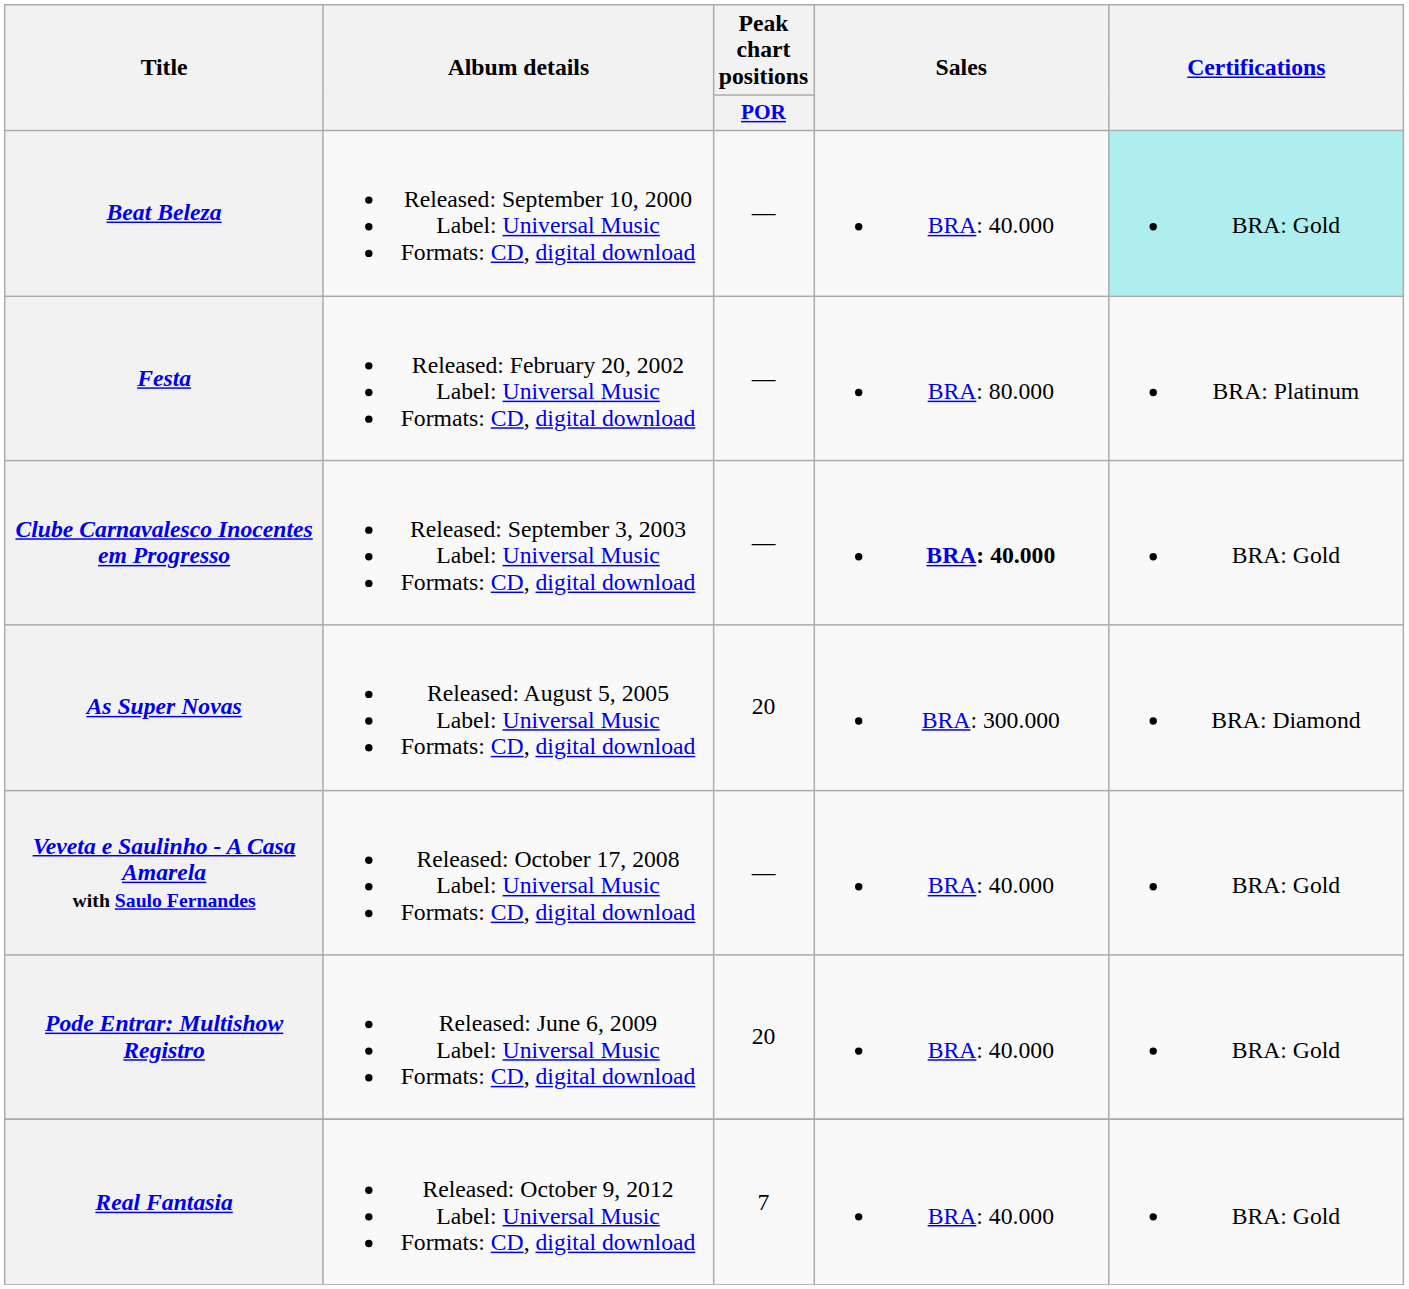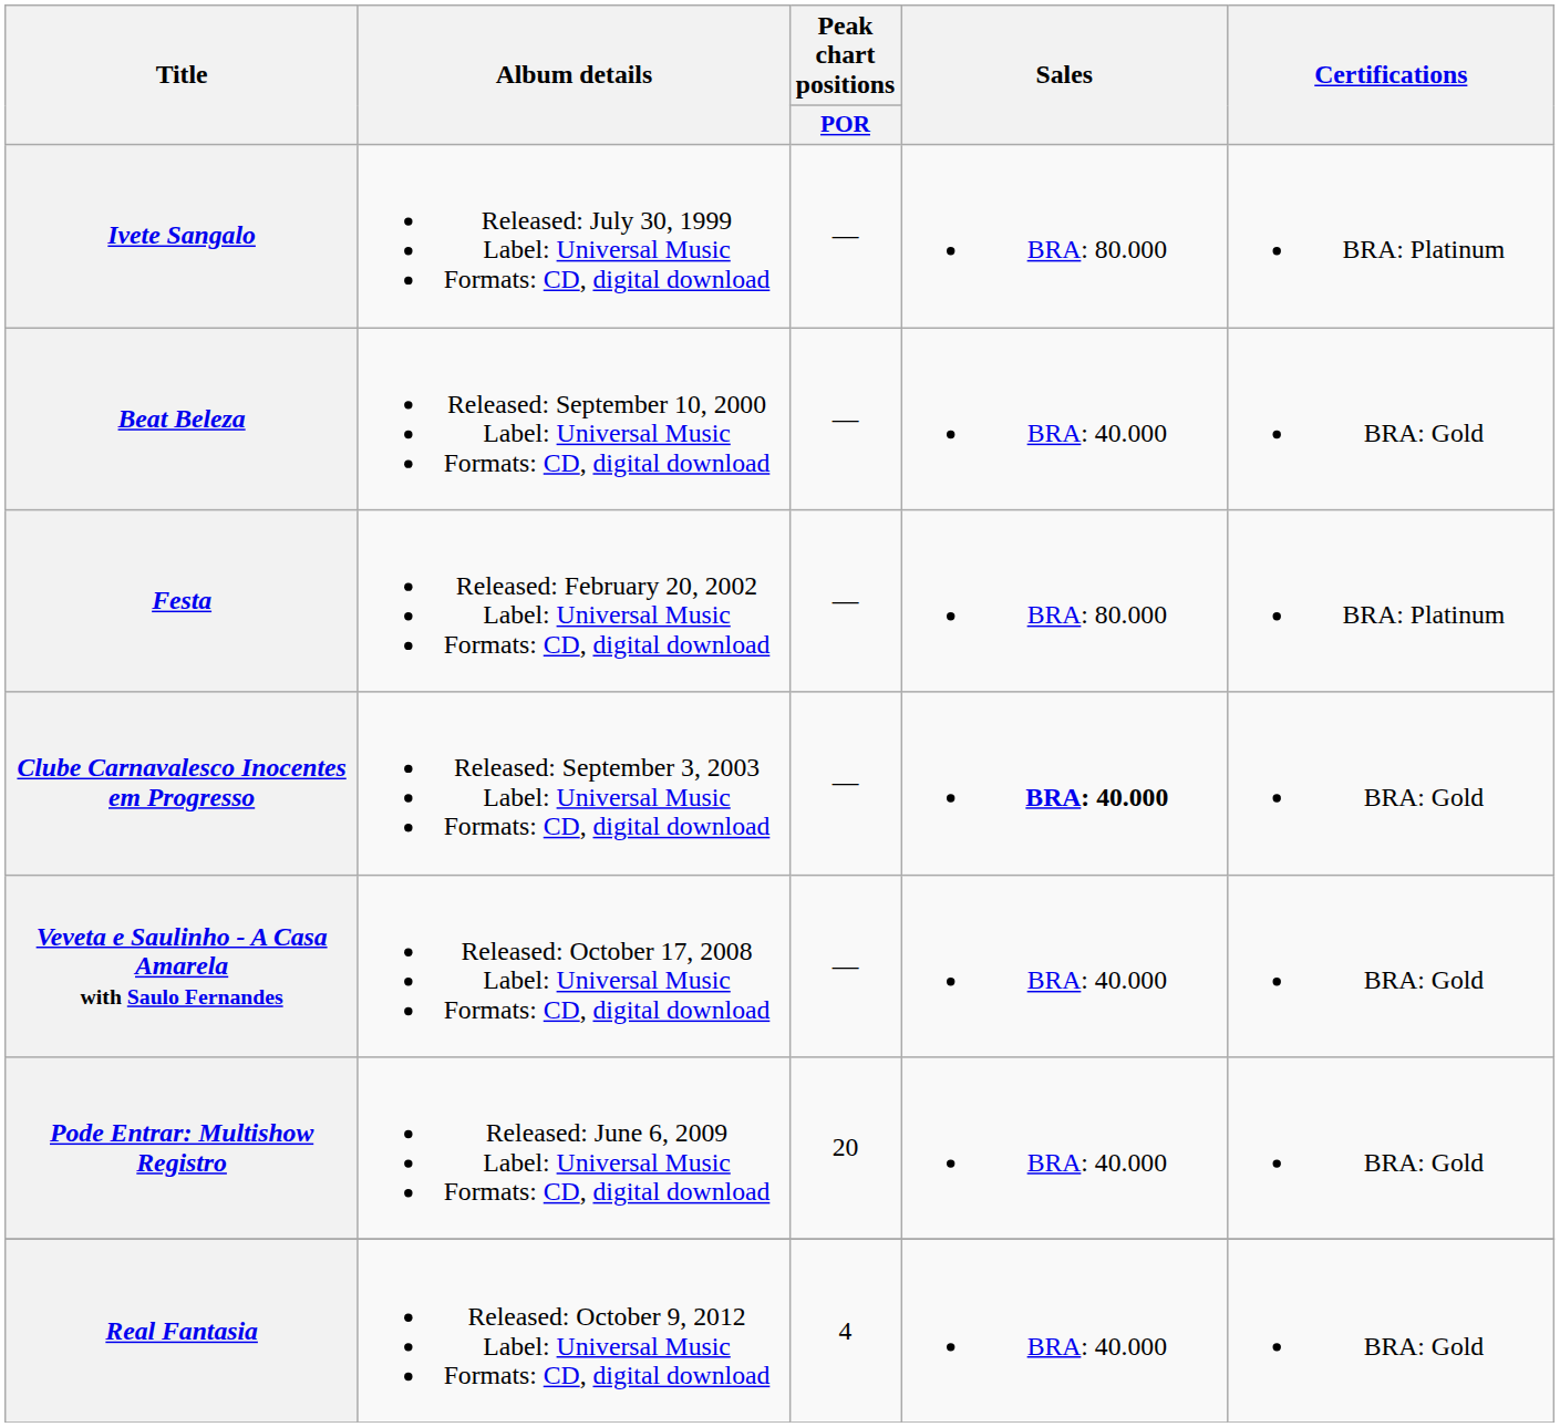 <table class="wikitable plainrowheaders" style="text-align:center;" border="1">
 <tr>
 <th scope="col" rowspan="2" style="width:13em;">Title</th>
 <th scope="col" rowspan="2" style="width:16em;">Album details</th>
 <th scope="col" colspan="1">Peak chart positions</th>
 <th scope="col" rowspan="2" style="width:12em;">Sales</th>
 <th scope="col" rowspan="2" style="width:12em;"><a href='#'>Certifications</a></th>
 </tr>
 <tr>
 <th scope="col" style="width:4em;font-size:90%;"><a href='#'>POR</a><br></th>
 </tr>
 <tr>
+<th scope="row"><strong><em><a href='#'>Ivete Sangalo</a></em></strong></th>
+<td><br><ul><li>Released: July 30, 1999</li><li>Label: <a href='#'>Universal Music</a></li><li>Formats: <a href='#'>CD</a>, <a href='#'>digital download</a></li></ul></td>
+<td>—</td>
+<td><br><ul><li><a href='#'>BRA</a>: 80.000</li></ul></td>
+<td><br><ul><li>BRA: Platinum</li></ul></td>
+</tr>
+<tr>
 <th scope="row"><strong><em><a href='#'>Beat Beleza</a></em></strong></th>
 <td><br><ul><li>Released: September 10, 2000</li><li>Label: <a href='#'>Universal Music</a></li><li>Formats: <a href='#'>CD</a>, <a href='#'>digital download</a></li></ul></td>
 <td>—</td>
 <td><br><ul><li><a href='#'>BRA</a>: 40.000</li></ul></td>
-<td style="background: paleturquoise;"><br><ul><li>BRA: Gold</li></ul></td>
+<td><br><ul><li>BRA: Gold</li></ul></td>
 </tr>
 <tr>
 <th scope="row"><strong><em><a href='#'>Festa</a></em></strong></th>
 <td><br><ul><li>Released: February 20, 2002</li><li>Label: <a href='#'>Universal Music</a></li><li>Formats: <a href='#'>CD</a>, <a href='#'>digital download</a></li></ul></td>
 <td>—</td>
 <td><br><ul><li><a href='#'>BRA</a>: 80.000</li></ul></td>
 <td><br><ul><li>BRA: Platinum</li></ul></td>
 </tr>
 <tr>
 <th scope="row"><strong><em><a href='#'>Clube Carnavalesco Inocentes em Progresso</a></em></strong></th>
 <td><br><ul><li>Released: September 3, 2003</li><li>Label: <a href='#'>Universal Music</a></li><li>Formats: <a href='#'>CD</a>, <a href='#'>digital download</a></li></ul></td>
 <td>—</td>
 <td><strong><br><ul><li><a href='#'>BRA</a>: 40.000</li></ul></strong></td>
 <td><br><ul><li>BRA: Gold</li></ul></td>
-</tr>
-<tr>
-<th scope="row"><strong><em><a href='#'>As Super Novas</a></em></strong></th>
-<td><br><ul><li>Released: August 5, 2005</li><li>Label: <a href='#'>Universal Music</a></li><li>Formats: <a href='#'>CD</a>, <a href='#'>digital download</a></li></ul></td>
-<td>20</td>
-<td><br><ul><li><a href='#'>BRA</a>: 300.000</li></ul></td>
-<td><br><ul><li>BRA: Diamond</li></ul></td>
 </tr>
 <tr>
 <th scope="row"><strong><em><a href='#'>Veveta e Saulinho - A Casa Amarela</a></em></strong><br><small>with <a href='#'>Saulo Fernandes</a></small></th>
 <td><br><ul><li>Released: October 17, 2008</li><li>Label: <a href='#'>Universal Music</a></li><li>Formats: <a href='#'>CD</a>, <a href='#'>digital download</a></li></ul></td>
 <td>—</td>
 <td><br><ul><li><a href='#'>BRA</a>: 40.000</li></ul></td>
 <td><br><ul><li>BRA: Gold</li></ul></td>
 </tr>
 <tr>
 <th scope="row"><strong><em><a href='#'>Pode Entrar: Multishow Registro</a></em></strong></th>
 <td><br><ul><li>Released: June 6, 2009</li><li>Label: <a href='#'>Universal Music</a></li><li>Formats: <a href='#'>CD</a>, <a href='#'>digital download</a></li></ul></td>
 <td>20</td>
 <td><br><ul><li><a href='#'>BRA</a>: 40.000</li></ul></td>
 <td><br><ul><li>BRA: Gold</li></ul></td>
 </tr>
 <tr>
 </tr>
 <tr>
 <th scope="row"><strong><em><a href='#'>Real Fantasia</a></em></strong></th>
 <td><br><ul><li>Released: October 9, 2012</li><li>Label: <a href='#'>Universal Music</a></li><li>Formats: <a href='#'>CD</a>, <a href='#'>digital download</a></li></ul></td>
-<td>7</td>
+<td>4</td>
 <td><br><ul><li><a href='#'>BRA</a>: 40.000</li></ul></td>
 <td><br><ul><li>BRA: Gold</li></ul></td>
 </tr>
 </table>
